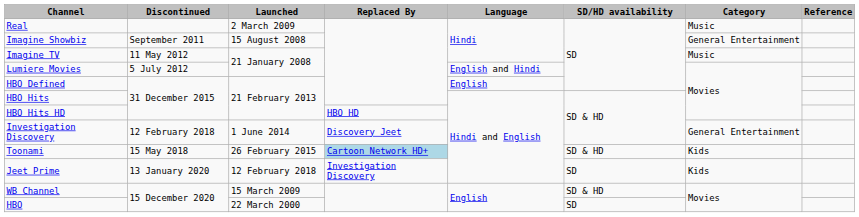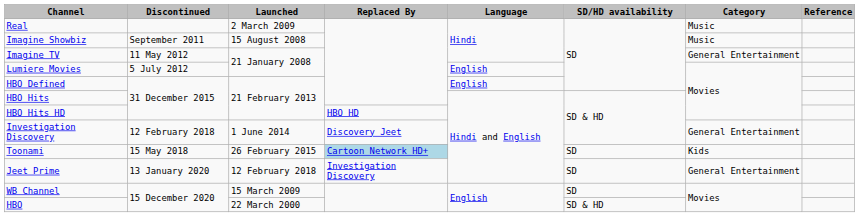 <table class="wikitable" style="text-align:middle;">
 <tr>
 <th style="width:150pt; background:silver;">Channel</th>
 <th style="width:120pt; background:silver;">Discontinued</th>
 <th style="width:120pt; background:silver;">Launched</th>
 <th style="width:150pt; background:silver;">Replaced By</th>
 <th style="width:150pt; background:silver;">Language</th>
 <th style="width:150pt; background:silver;">SD/HD availability</th>
 <th style="width:140pt; background:silver;">Category</th>
 <th style="width:50pt; background:silver;">Reference</th>
 </tr>
 <tr>
 <td><a href='#'>Real</a></td>
 <td></td>
 <td>2 March 2009</td>
 <td rowspan="6"></td>
 <td rowspan="3"><a href='#'>Hindi</a></td>
 <td rowspan="5">SD</td>
 <td>Music</td>
 <td></td>
 </tr>
 <tr>
 <td><a href='#'>Imagine Showbiz</a></td>
 <td>September 2011</td>
 <td>15 August 2008</td>
-<td>General Entertainment</td>
+<td>Music</td>
 <td></td>
 </tr>
 <tr>
 <td><a href='#'>Imagine TV</a></td>
 <td>11 May 2012</td>
 <td rowspan="2">21 January 2008</td>
-<td>Music</td>
+<td>General Entertainment</td>
 <td></td>
 </tr>
 <tr>
 <td><a href='#'>Lumiere Movies</a></td>
 <td>5 July 2012</td>
-<td><a href='#'>English</a> and <a href='#'>Hindi</a></td>
+<td><a href='#'>English</a></td>
 <td rowspan="4">Movies</td>
 <td></td>
 </tr>
 <tr>
 <td><a href='#'>HBO Defined</a></td>
 <td rowspan="3">31 December 2015</td>
 <td rowspan="3">21 February 2013</td>
 <td><a href='#'>English</a></td>
 <td></td>
 </tr>
 <tr>
 <td><a href='#'>HBO Hits</a></td>
 <td rowspan="5"><a href='#'>Hindi</a> and <a href='#'>English</a></td>
 <td rowspan="3">SD & HD</td>
 <td></td>
 </tr>
 <tr>
 <td><a href='#'>HBO Hits HD</a></td>
 <td><a href='#'>HBO HD</a></td>
 <td></td>
 </tr>
 <tr>
 <td><a href='#'>Investigation Discovery</a></td>
 <td>12 February 2018</td>
 <td>1 June 2014</td>
 <td><a href='#'>Discovery Jeet</a></td>
 <td>General Entertainment</td>
 <td></td>
 </tr>
 <tr>
 <td><a href='#'>Toonami</a></td>
 <td>15 May 2018</td>
 <td>26 February 2015</td>
 <td style="background: lightblue;"><a href='#'>Cartoon Network HD+</a></td>
-<td>SD & HD</td>
+<td>SD</td>
 <td>Kids</td>
 <td></td>
 </tr>
 <tr>
 <td><a href='#'>Jeet Prime</a></td>
 <td>13 January 2020</td>
 <td>12 February 2018</td>
 <td><a href='#'>Investigation Discovery</a></td>
 <td>SD</td>
-<td>Kids</td>
+<td>General Entertainment</td>
 <td></td>
 </tr>
 <tr>
 <td><a href='#'>WB Channel</a></td>
 <td rowspan="2">15 December 2020</td>
 <td>15 March 2009</td>
 <td rowspan="2"></td>
 <td rowspan="2"><a href='#'>English</a></td>
-<td>SD & HD</td>
+<td>SD</td>
 <td rowspan="2">Movies</td>
 <td></td>
 </tr>
 <tr>
 <td><a href='#'>HBO</a></td>
 <td>22 March 2000</td>
-<td>SD</td>
+<td>SD & HD</td>
 <td></td>
 </tr>
 </table>
